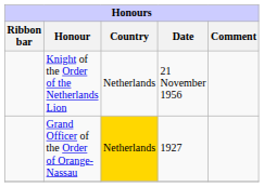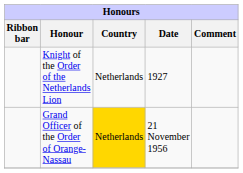 <table class="wikitable" style="width:60%;">
 <tr style="background:#ccf; text-align:center;">
 <td colspan=5><strong>Honours</strong></td>
 </tr>
 <tr>
 <th style="width:80px;">Ribbon bar</th>
 <th>Honour</th>
 <th>Country</th>
 <th>Date</th>
 <th>Comment</th>
 </tr>
 <tr>
 <td></td>
 <td><a href='#'>Knight</a> of the <a href='#'>Order of the Netherlands Lion</a></td>
 <td>Netherlands</td>
-<td>21 November 1956</td>
+<td>1927</td>
 <td></td>
 </tr>
 <tr>
 <td></td>
 <td><a href='#'>Grand Officer</a> of the <a href='#'>Order of Orange-Nassau</a></td>
 <td style="background: gold;">Netherlands</td>
-<td>1927</td>
+<td>21 November 1956</td>
 <td></td>
 </tr>
 <tr>
 </tr>
 </table>
